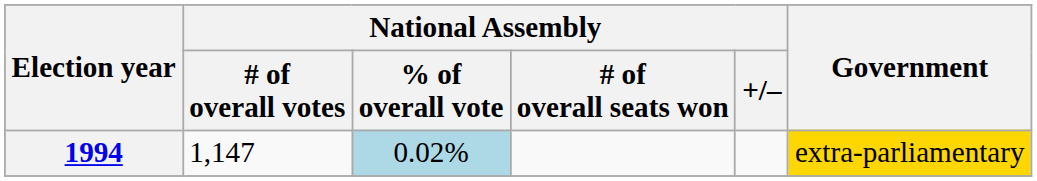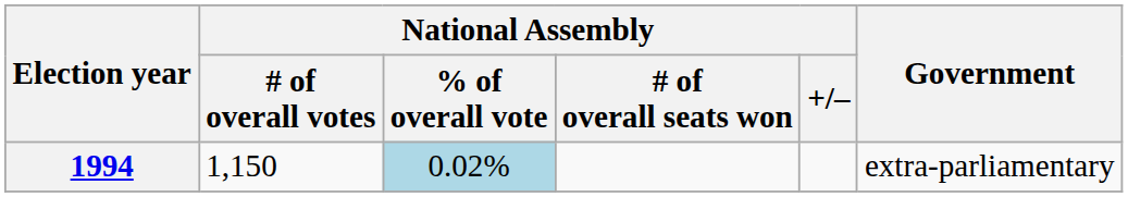 <table class=wikitable>
 <tr>
 <th rowspan=2>Election year</th>
 <th colspan=4>National Assembly</th>
 <th rowspan=2>Government</th>
 </tr>
 <tr>
 <th># of<br>overall votes</th>
 <th>% of<br>overall vote</th>
 <th># of<br>overall seats won</th>
 <th>+/–</th>
 </tr>
 <tr>
 <th><a href='#'>1994</a></th>
-<td>1,147</td>
+<td>1,150</td>
 <td style="background: lightblue; text-align:center;">0.02%</td>
 <td></td>
 <td></td>
-<td style="background: gold;">extra-parliamentary</td>
+<td>extra-parliamentary</td>
 </tr>
 </table>
